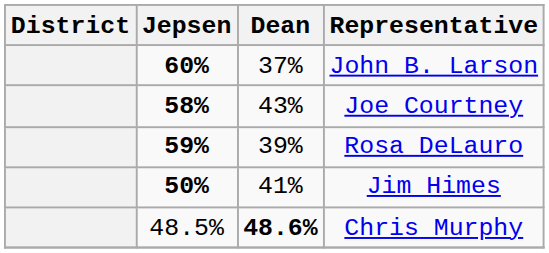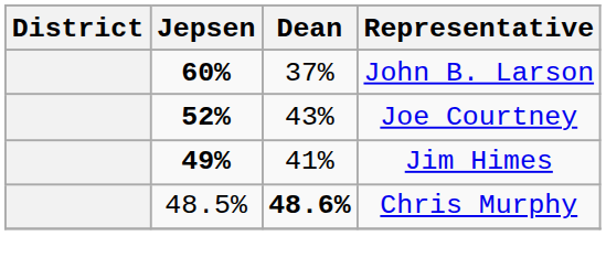 <table class=wikitable>
 <tr>
 <th>District</th>
 <th>Jepsen</th>
 <th>Dean</th>
 <th>Representative</th>
 </tr>
 <tr align=center>
 <th></th>
 <td><strong>60%</strong></td>
 <td>37%</td>
 <td><a href='#'>John B. Larson</a></td>
 </tr>
 <tr align=center>
 <th></th>
-<td><strong>58%</strong></td>
+<td><strong>52%</strong></td>
 <td>43%</td>
 <td><a href='#'>Joe Courtney</a></td>
 </tr>
 <tr align=center>
 <th></th>
-<td><strong>59%</strong></td>
-<td>39%</td>
-<td><a href='#'>Rosa DeLauro</a></td>
-</tr>
-<tr align=center>
-<th></th>
-<td><strong>50%</strong></td>
+<td><strong>49%</strong></td>
 <td>41%</td>
 <td><a href='#'>Jim Himes</a></td>
 </tr>
 <tr align=center>
 <th></th>
 <td>48.5%</td>
 <td><strong>48.6%</strong></td>
 <td><a href='#'>Chris Murphy</a></td>
 </tr>
 <tr align=center>
 </tr>
 </table>
